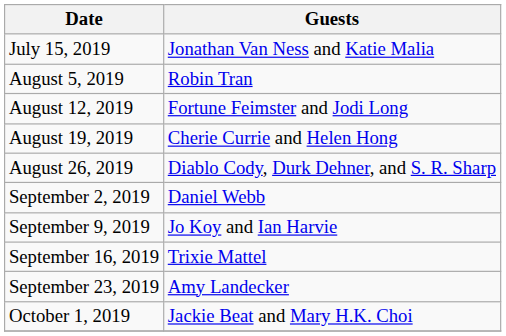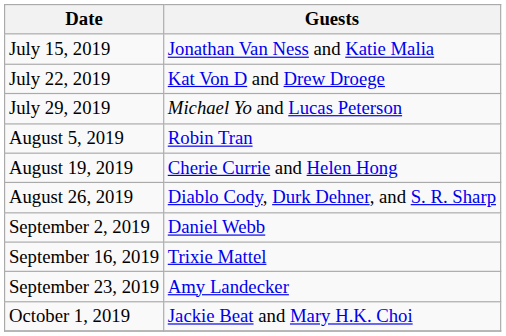 <table class="wikitable sortable">
 <tr>
 <th>Date</th>
 <th>Guests</th>
 </tr>
 <tr>
 <td>July 15, 2019</td>
 <td><a href='#'>Jonathan Van Ness</a> and <a href='#'>Katie Malia</a></td>
 </tr>
 <tr>
+<td>July 22, 2019</td>
+<td><a href='#'>Kat Von D</a> and <a href='#'>Drew Droege</a></td>
+</tr>
+<tr>
+<td>July 29, 2019</td>
+<td><em>Michael Yo</em> and <a href='#'>Lucas Peterson</a></td>
+</tr>
+<tr>
 <td>August 5, 2019</td>
 <td><a href='#'>Robin Tran</a></td>
-</tr>
-<tr>
-<td>August 12, 2019</td>
-<td><a href='#'>Fortune Feimster</a> and <a href='#'>Jodi Long</a></td>
 </tr>
 <tr>
 <td>August 19, 2019</td>
 <td><a href='#'>Cherie Currie</a> and <a href='#'>Helen Hong</a></td>
 </tr>
 <tr>
 <td>August 26, 2019</td>
 <td><a href='#'>Diablo Cody</a>, <a href='#'>Durk Dehner</a>, and <a href='#'>S. R. Sharp</a></td>
 </tr>
 <tr>
 <td>September 2, 2019</td>
 <td><a href='#'>Daniel Webb</a></td>
-</tr>
-<tr>
-<td>September 9, 2019</td>
-<td><a href='#'>Jo Koy</a> and <a href='#'>Ian Harvie</a></td>
 </tr>
 <tr>
 <td>September 16, 2019</td>
 <td><a href='#'>Trixie Mattel</a></td>
 </tr>
 <tr>
 <td>September 23, 2019</td>
 <td><a href='#'>Amy Landecker</a></td>
 </tr>
 <tr>
 <td>October 1, 2019</td>
 <td><a href='#'>Jackie Beat</a> and <a href='#'>Mary H.K. Choi</a></td>
 </tr>
 <tr>
 </tr>
 </table>
